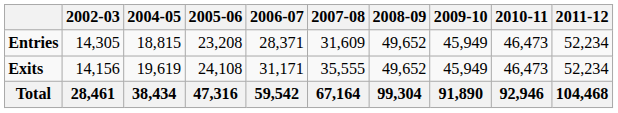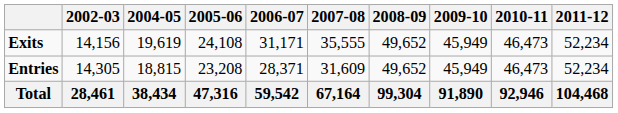 <table class="wikitable">
 <tr>
 <th> </th>
 <th>2002-03</th>
 <th>2004-05</th>
 <th>2005-06</th>
 <th>2006-07</th>
 <th>2007-08</th>
 <th>2008-09</th>
 <th>2009-10</th>
 <th>2010-11</th>
 <th>2011-12</th>
 </tr>
 <tr>
+<td><strong>Exits</strong></td>
+<td align="right">14,156</td>
+<td align="right">19,619</td>
+<td align="right">24,108</td>
+<td align="right">31,171</td>
+<td align="right">35,555</td>
+<td align="right">49,652</td>
+<td align="right">45,949</td>
+<td align="right">46,473</td>
+<td align="right">52,234</td>
+</tr>
+<tr>
 <td><strong>Entries</strong></td>
 <td align="right">14,305</td>
 <td align="right">18,815</td>
 <td align="right">23,208</td>
 <td align="right">28,371</td>
 <td align="right">31,609</td>
-<td align="right">49,652</td>
-<td align="right">45,949</td>
-<td align="right">46,473</td>
-<td align="right">52,234</td>
-</tr>
-<tr>
-<td><strong>Exits</strong></td>
-<td align="right">14,156</td>
-<td align="right">19,619</td>
-<td align="right">24,108</td>
-<td align="right">31,171</td>
-<td align="right">35,555</td>
 <td align="right">49,652</td>
 <td align="right">45,949</td>
 <td align="right">46,473</td>
 <td align="right">52,234</td>
 </tr>
 <tr>
 <th><strong>Total</strong></th>
 <th align="right">28,461</th>
 <th align="right">38,434</th>
 <th align="right">47,316</th>
 <th align="right">59,542</th>
 <th align="right">67,164</th>
 <th align="right">99,304</th>
 <th align="right">91,890</th>
 <th align="right">92,946</th>
 <th align="right">104,468</th>
 </tr>
 </table>
